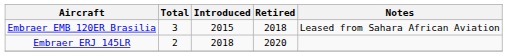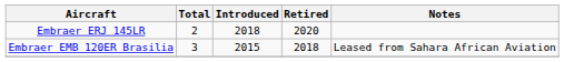 <table class="wikitable" style="margin:0.5em auto; text-align:center">
 <tr>
 <th>Aircraft</th>
 <th>Total</th>
 <th>Introduced</th>
 <th>Retired</th>
 <th>Notes</th>
 </tr>
 <tr>
+<td><a href='#'>Embraer ERJ 145LR</a></td>
+<td>2</td>
+<td>2018</td>
+<td>2020</td>
+<td></td>
+</tr>
+<tr>
 <td><a href='#'>Embraer EMB 120ER Brasilia</a></td>
 <td>3</td>
 <td>2015</td>
 <td>2018</td>
 <td>Leased from Sahara African Aviation</td>
 </tr>
 <tr>
-<td><a href='#'>Embraer ERJ 145LR</a></td>
-<td>2</td>
-<td>2018</td>
-<td>2020</td>
-<td></td>
-</tr>
-<tr>
 </tr>
 </table>
